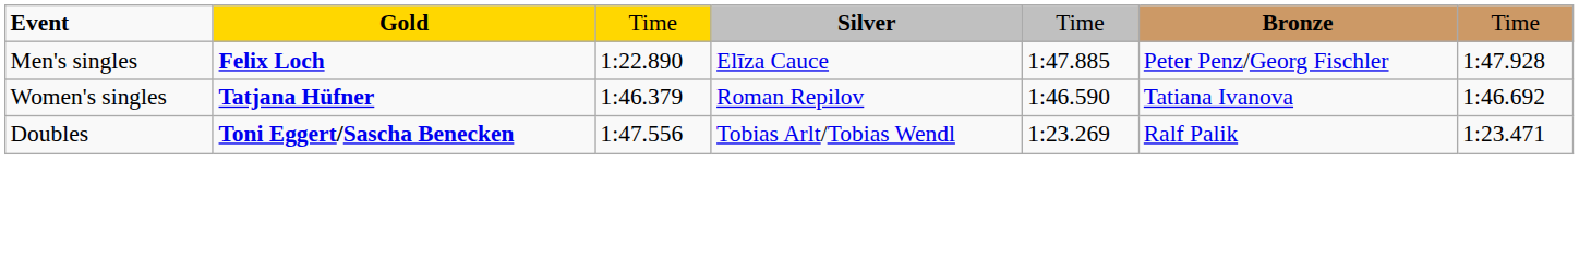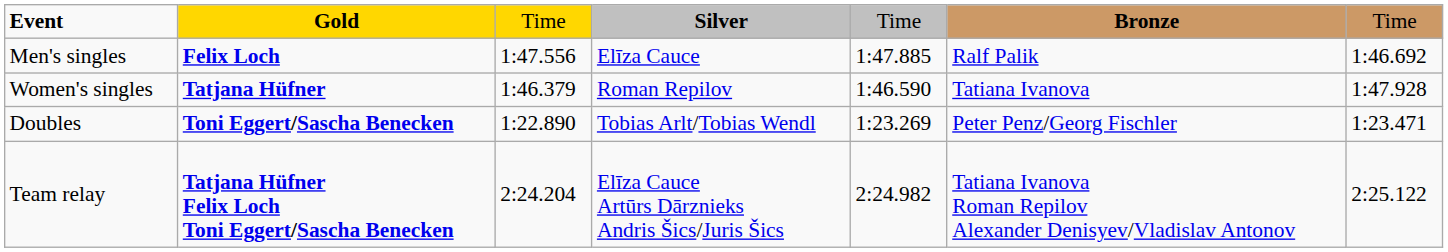 <table class="wikitable" style="width:85%;">
 <tr>
 <td><strong>Event</strong></td>
 <td !  style="text-align:center; background:gold;"><strong>Gold</strong></td>
 <td !  style="text-align:center; background:gold;">Time</td>
 <td !  style="text-align:center; background:silver;"><strong>Silver</strong></td>
 <td !  style="text-align:center; background:silver;">Time</td>
 <td !  style="text-align:center; background:#c96;"><strong>Bronze</strong></td>
 <td !  style="text-align:center; background:#c96;">Time</td>
 </tr>
 <tr>
 <td>Men's singles</td>
 <td><strong><a href='#'>Felix Loch</a></strong><br></td>
-<td>1:22.890</td>
+<td>1:47.556</td>
 <td><a href='#'>Elīza Cauce</a><br></td>
 <td>1:47.885</td>
-<td><a href='#'>Peter Penz</a>/<a href='#'>Georg Fischler</a><br></td>
-<td>1:47.928</td>
+<td><a href='#'>Ralf Palik</a><br></td>
+<td>1:46.692</td>
 </tr>
 <tr>
 <td>Women's singles</td>
 <td><strong><a href='#'>Tatjana Hüfner</a></strong><br></td>
 <td>1:46.379</td>
 <td><a href='#'>Roman Repilov</a><br></td>
 <td>1:46.590</td>
 <td><a href='#'>Tatiana Ivanova</a><br></td>
-<td>1:46.692</td>
+<td>1:47.928</td>
 </tr>
 <tr>
 <td>Doubles</td>
 <td><strong><a href='#'>Toni Eggert</a>/<a href='#'>Sascha Benecken</a></strong><br></td>
-<td>1:47.556</td>
+<td>1:22.890</td>
 <td><a href='#'>Tobias Arlt</a>/<a href='#'>Tobias Wendl</a><br></td>
 <td>1:23.269</td>
-<td><a href='#'>Ralf Palik</a><br></td>
+<td><a href='#'>Peter Penz</a>/<a href='#'>Georg Fischler</a><br></td>
 <td>1:23.471</td>
 </tr>
+<tr>
+<td>Team relay</td>
+<td><strong><br><a href='#'>Tatjana Hüfner</a><br><a href='#'>Felix Loch</a><br><a href='#'>Toni Eggert</a>/<a href='#'>Sascha Benecken</a></strong></td>
+<td>2:24.204</td>
+<td><br><a href='#'>Elīza Cauce</a><br><a href='#'>Artūrs Dārznieks</a><br><a href='#'>Andris Šics</a>/<a href='#'>Juris Šics</a></td>
+<td>2:24.982</td>
+<td><br><a href='#'>Tatiana Ivanova</a><br><a href='#'>Roman Repilov</a><br><a href='#'>Alexander Denisyev</a>/<a href='#'>Vladislav Antonov</a></td>
+<td>2:25.122</td>
+</tr>
 </table>
